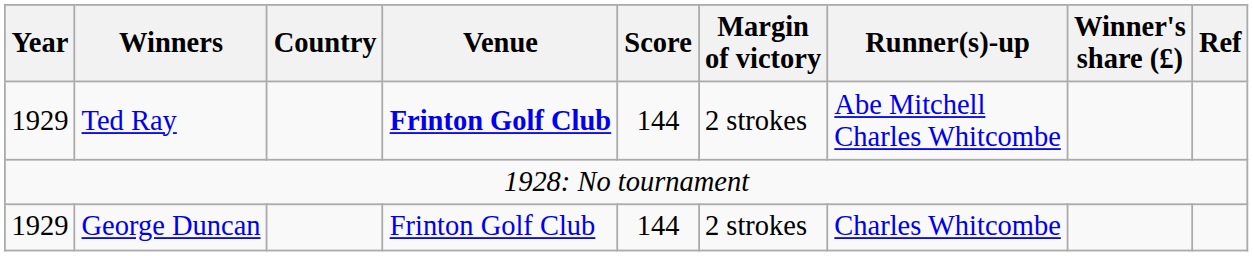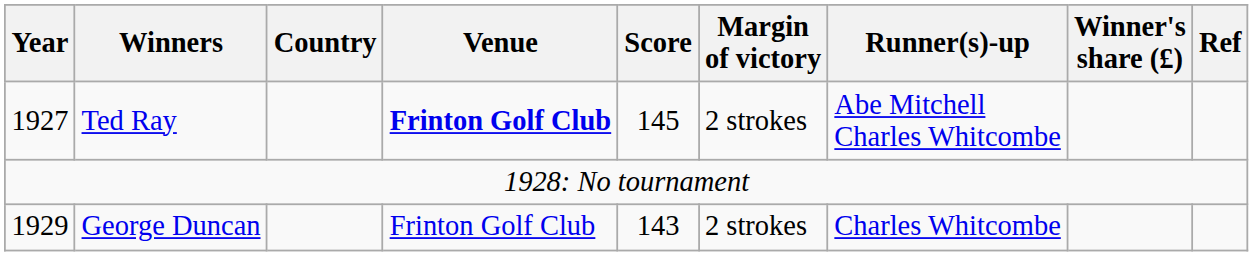 <table class="wikitable">
 <tr>
 <th>Year</th>
 <th>Winners</th>
 <th>Country</th>
 <th>Venue</th>
 <th>Score</th>
 <th>Margin<br>of victory</th>
 <th>Runner(s)-up</th>
 <th>Winner's<br>share (£)</th>
 <th>Ref</th>
 </tr>
 <tr>
-<td>1929</td>
+<td>1927</td>
 <td><a href='#'>Ted Ray</a></td>
 <td></td>
 <td><strong><a href='#'>Frinton Golf Club</a></strong></td>
-<td align=center>144</td>
+<td align=center>145</td>
 <td>2 strokes</td>
 <td> <a href='#'>Abe Mitchell</a><br> <a href='#'>Charles Whitcombe</a></td>
 <td align=center></td>
 <td></td>
 </tr>
 <tr>
 <td colspan=9 align=center><em>1928: No tournament</em></td>
 </tr>
 <tr>
 <td>1929</td>
 <td><a href='#'>George Duncan</a></td>
 <td></td>
 <td><a href='#'>Frinton Golf Club</a></td>
-<td align=center>144</td>
+<td align=center>143</td>
 <td>2 strokes</td>
 <td> <a href='#'>Charles Whitcombe</a></td>
 <td align=center></td>
 <td></td>
 </tr>
 </table>
